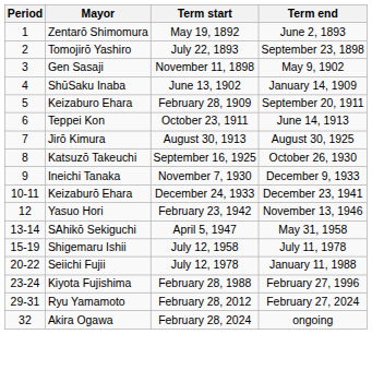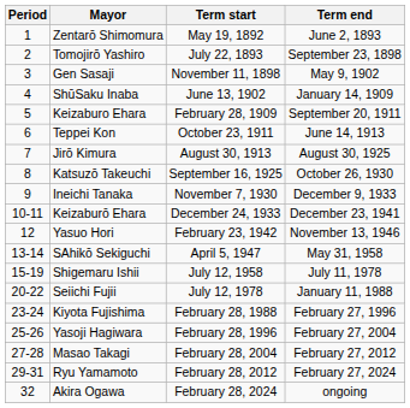 <table class="wikitable">
 <tr>
 <th>Period</th>
 <th>Mayor</th>
 <th>Term start</th>
 <th>Term end</th>
 </tr>
 <tr>
 <td align=center>1</td>
 <td>Zentarō Shimomura</td>
 <td align=center>May 19, 1892</td>
 <td align=center>June 2, 1893</td>
 </tr>
 <tr>
 <td align=center>2</td>
 <td>Tomojirō Yashiro</td>
 <td align=center>July 22, 1893</td>
 <td align=center>September 23, 1898</td>
 </tr>
 <tr>
 <td align=center>3</td>
 <td>Gen Sasaji</td>
 <td align=center>November 11, 1898</td>
 <td align=center>May 9, 1902</td>
 </tr>
 <tr>
 <td align=center>4</td>
 <td>ShūSaku Inaba</td>
 <td align=center>June 13, 1902</td>
 <td align=center>January 14, 1909</td>
 </tr>
 <tr>
 <td align=center>5</td>
 <td>Keizaburo Ehara</td>
 <td align=center>February 28, 1909</td>
 <td align=center>September 20, 1911</td>
 </tr>
 <tr>
 <td align=center>6</td>
 <td>Teppei Kon</td>
 <td align=center>October 23, 1911</td>
 <td align=center>June 14, 1913</td>
 </tr>
 <tr>
 <td align=center>7</td>
 <td>Jirō Kimura</td>
 <td align=center>August 30, 1913</td>
 <td align=center>August 30, 1925</td>
 </tr>
 <tr>
 <td align=center>8</td>
 <td>Katsuzō Takeuchi</td>
 <td align=center>September 16, 1925</td>
 <td align=center>October 26, 1930</td>
 </tr>
 <tr>
 <td align=center>9</td>
 <td>Ineichi Tanaka</td>
 <td align=center>November 7, 1930</td>
 <td align=center>December 9, 1933</td>
 </tr>
 <tr>
 <td align=center>10-11</td>
 <td>Keizaburō Ehara</td>
 <td align=center>December 24, 1933</td>
 <td align=center>December 23, 1941</td>
 </tr>
 <tr>
 <td align=center>12</td>
 <td>Yasuo Hori</td>
 <td align=center>February 23, 1942</td>
 <td align=center>November 13, 1946</td>
 </tr>
 <tr>
 <td align=center>13-14</td>
 <td>SAhikō Sekiguchi</td>
 <td align=center>April 5, 1947</td>
 <td align=center>May 31, 1958</td>
 </tr>
 <tr>
 <td align=center>15-19</td>
 <td>Shigemaru Ishii</td>
 <td align=center>July 12, 1958</td>
 <td align=center>July 11, 1978</td>
 </tr>
 <tr>
 <td align=center>20-22</td>
 <td>Seiichi Fujii</td>
 <td align=center>July 12, 1978</td>
 <td align=center>January 11, 1988</td>
 </tr>
 <tr>
 <td align=center>23-24</td>
 <td>Kiyota Fujishima</td>
 <td align=center>February 28, 1988</td>
 <td align=center>February 27, 1996</td>
 </tr>
 <tr>
+<td align=center>25-26</td>
+<td>Yasoji Hagiwara</td>
+<td align=center>February 28, 1996</td>
+<td align=center>February 27, 2004</td>
+</tr>
+<tr>
+<td align=center>27-28</td>
+<td>Masao Takagi</td>
+<td align=center>February 28, 2004</td>
+<td align=center>February 27, 2012</td>
+</tr>
+<tr>
 <td align=center>29-31</td>
 <td>Ryu Yamamoto</td>
 <td align=center>February 28, 2012</td>
 <td align=center>February 27, 2024</td>
 </tr>
 <tr>
 <td align=center>32</td>
 <td>Akira Ogawa</td>
 <td align=center>February 28, 2024</td>
 <td align=center>ongoing</td>
 </tr>
 </table>
